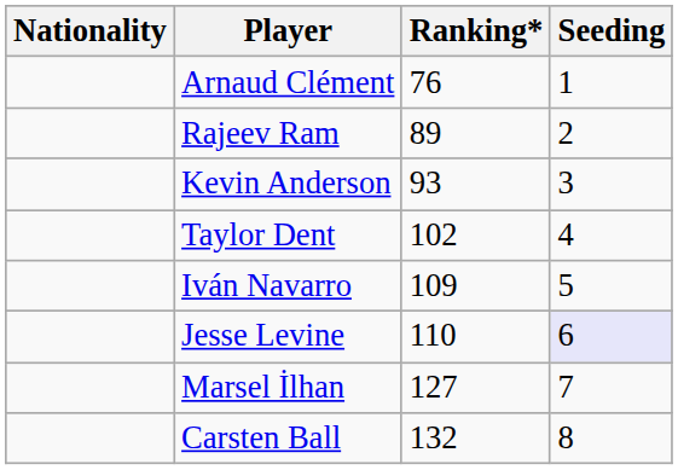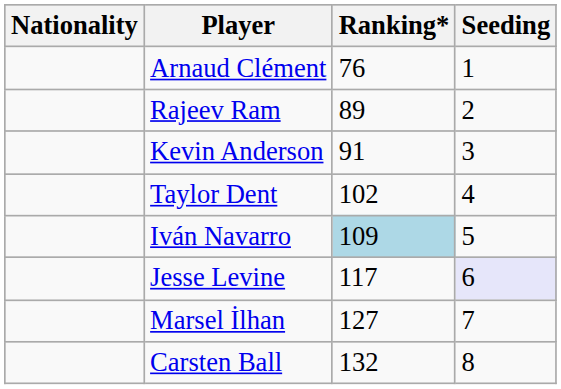 <table class="wikitable" border="1">
 <tr>
 <th>Nationality</th>
 <th>Player</th>
 <th>Ranking*</th>
 <th>Seeding</th>
 </tr>
 <tr>
 <td></td>
 <td><a href='#'>Arnaud Clément</a></td>
 <td>76</td>
 <td>1</td>
 </tr>
 <tr>
 <td></td>
 <td><a href='#'>Rajeev Ram</a></td>
 <td>89</td>
 <td>2</td>
 </tr>
 <tr>
 <td></td>
 <td><a href='#'>Kevin Anderson</a></td>
-<td>93</td>
+<td>91</td>
 <td>3</td>
 </tr>
 <tr>
 <td></td>
 <td><a href='#'>Taylor Dent</a></td>
 <td>102</td>
 <td>4</td>
 </tr>
 <tr>
 <td></td>
 <td><a href='#'>Iván Navarro</a></td>
-<td>109</td>
+<td style="background: lightblue;">109</td>
 <td>5</td>
 </tr>
 <tr>
 <td></td>
 <td><a href='#'>Jesse Levine</a></td>
-<td>110</td>
+<td>117</td>
 <td style="background: lavender;">6</td>
 </tr>
 <tr>
 <td></td>
 <td><a href='#'>Marsel İlhan</a></td>
 <td>127</td>
 <td>7</td>
 </tr>
 <tr>
 <td></td>
 <td><a href='#'>Carsten Ball</a></td>
 <td>132</td>
 <td>8</td>
 </tr>
 </table>
